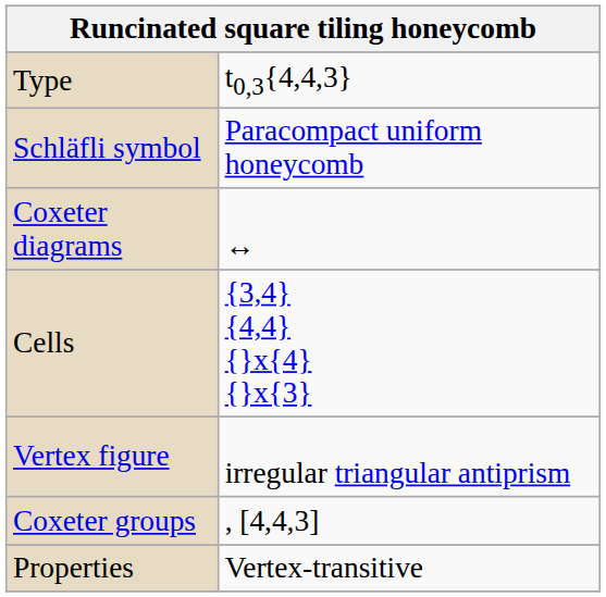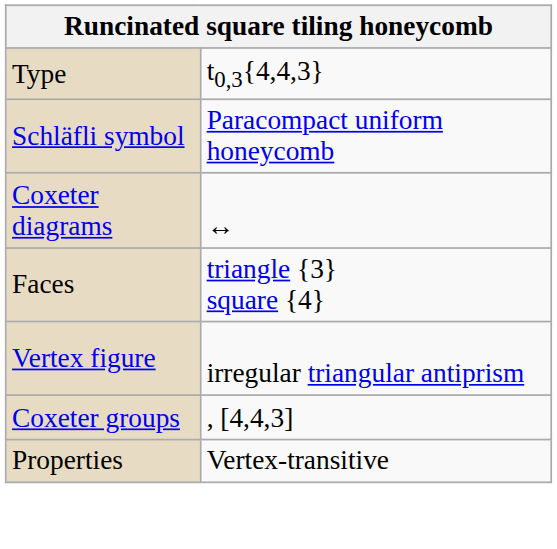 <table class="wikitable" align="right" style="margin-left:10px" width="320">
 <tr>
 <th bgcolor=#e7dcc3 colspan=2>Runcinated square tiling honeycomb</th>
 </tr>
 <tr>
 <td bgcolor=#e7dcc3>Type</td>
 <td>t<sub>0,3</sub>{4,4,3}</td>
 </tr>
 <tr>
 <td bgcolor=#e7dcc3><a href='#'>Schläfli symbol</a></td>
 <td><a href='#'>Paracompact uniform honeycomb</a></td>
 </tr>
 <tr>
 <td bgcolor=#e7dcc3><a href='#'>Coxeter diagrams</a></td>
 <td><br> ↔ </td>
 </tr>
 <tr>
-<td bgcolor=#e7dcc3>Cells</td>
-<td><a href='#'>{3,4}</a> <br><a href='#'>{4,4}</a><br><a href='#'>{}x{4}</a> <br><a href='#'>{}x{3}</a> </td>
+<td bgcolor=#e7dcc3>Faces</td>
+<td><a href='#'>triangle</a> {3}<br><a href='#'>square</a> {4}</td>
 </tr>
 <tr>
 <td bgcolor=#e7dcc3><a href='#'>Vertex figure</a></td>
 <td><br>irregular <a href='#'>triangular antiprism</a></td>
 </tr>
 <tr>
 <td bgcolor=#e7dcc3><a href='#'>Coxeter groups</a></td>
 <td>, [4,4,3]</td>
 </tr>
 <tr>
 <td bgcolor=#e7dcc3>Properties</td>
 <td>Vertex-transitive</td>
 </tr>
 </table>
